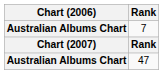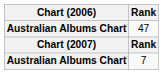 <table class="wikitable sortable plainrowheaders" style="text-align:center">
 <tr>
 <th scope="col">Chart (2006)</th>
 <th scope="col">Rank</th>
 </tr>
 <tr>
 <th scope="row">Australian Albums Chart</th>
-<td>7</td>
+<td>47</td>
 </tr>
 <tr>
 <th scope="col">Chart (2007)</th>
 <th scope="col">Rank</th>
 </tr>
 <tr>
 <th scope="row">Australian Albums Chart</th>
-<td>47</td>
+<td>7</td>
 </tr>
 </table>
